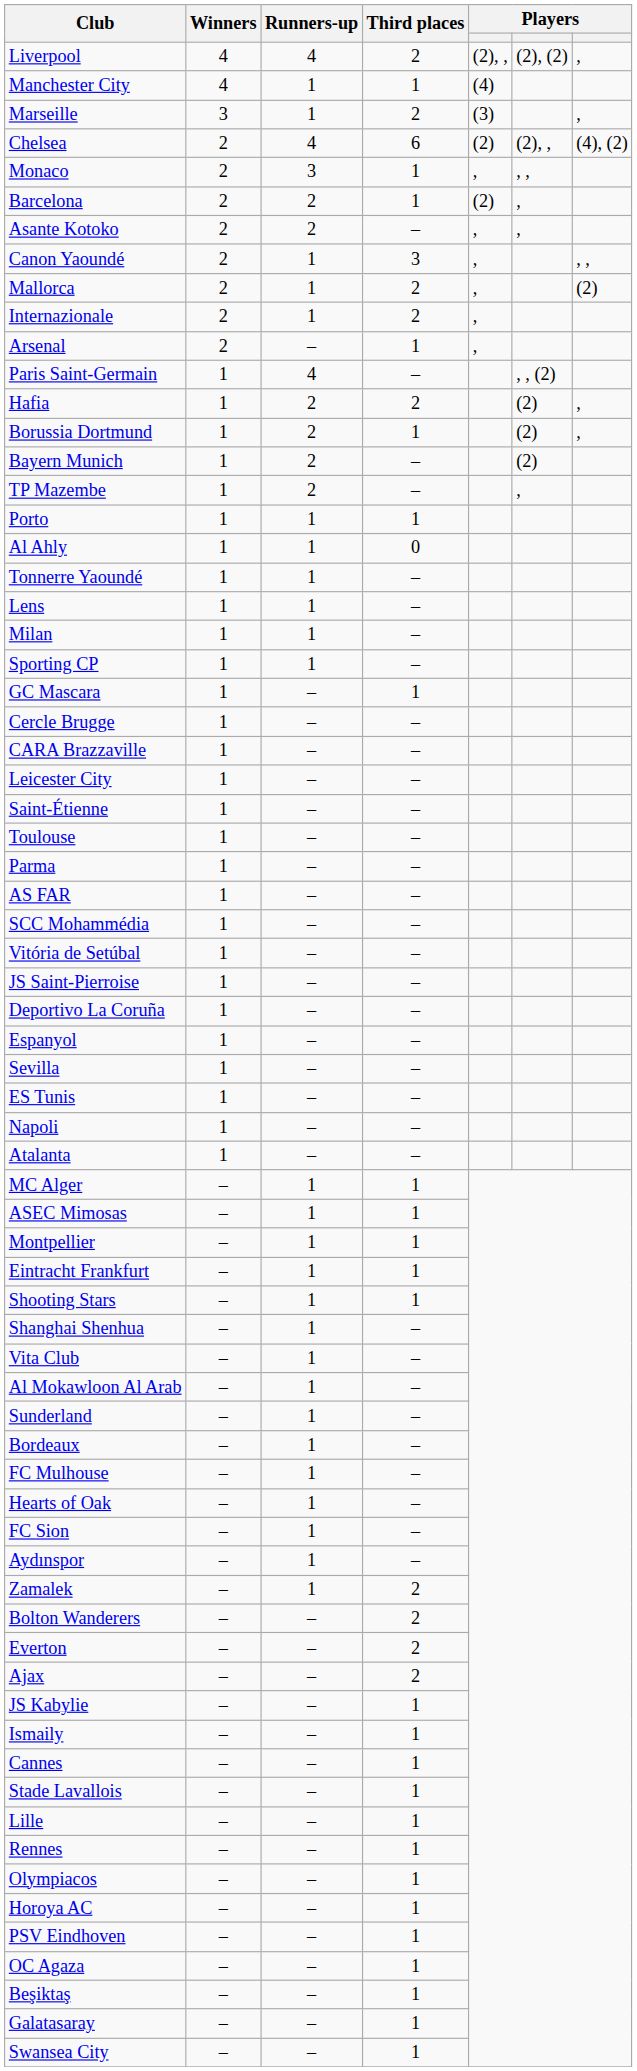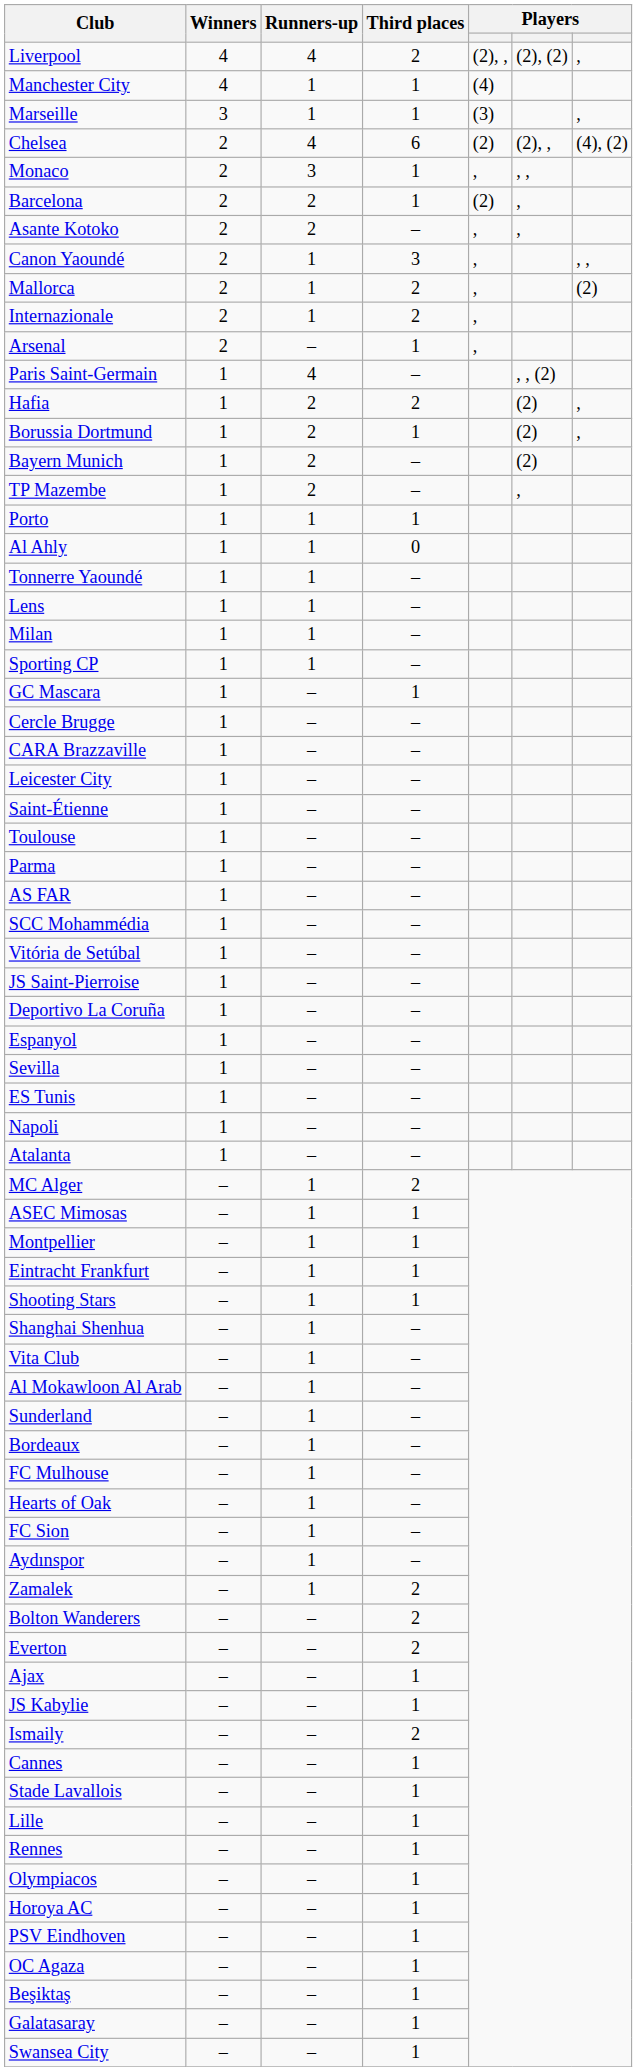 <table class="wikitable">
 <tr>
 <th rowspan=2>Club</th>
 <th rowspan=2>Winners</th>
 <th rowspan=2>Runners-up</th>
 <th rowspan=2>Third places</th>
 <th colspan=3>Players</th>
 </tr>
 <tr>
 <th></th>
 <th></th>
 <th></th>
 </tr>
 <tr>
 <td> <a href='#'>Liverpool</a></td>
 <td align=center>4</td>
 <td align=center>4</td>
 <td align=center>2</td>
 <td> (2), , </td>
 <td> (2),  (2)</td>
 <td>, </td>
 </tr>
 <tr>
 <td> <a href='#'>Manchester City</a></td>
 <td align=center>4</td>
 <td align=center>1</td>
 <td align=center>1</td>
 <td> (4)</td>
 <td></td>
 <td></td>
 </tr>
 <tr>
 <td> <a href='#'>Marseille</a></td>
 <td align=center>3</td>
 <td align=center>1</td>
-<td align=center>2</td>
+<td align=center>1</td>
 <td> (3)</td>
 <td></td>
 <td>, </td>
 </tr>
 <tr>
 <td> <a href='#'>Chelsea</a></td>
 <td align=center>2</td>
 <td align=center>4</td>
 <td align=center>6</td>
 <td> (2)</td>
 <td> (2), , </td>
 <td> (4),  (2)</td>
 </tr>
 <tr>
 <td> <a href='#'>Monaco</a></td>
 <td align=center>2</td>
 <td align=center>3</td>
 <td align=center>1</td>
 <td>, </td>
 <td>, , </td>
 <td></td>
 </tr>
 <tr>
 <td> <a href='#'>Barcelona</a></td>
 <td align=center>2</td>
 <td align=center>2</td>
 <td align=center>1</td>
 <td> (2)</td>
 <td>, </td>
 <td></td>
 </tr>
 <tr>
 <td> <a href='#'>Asante Kotoko</a></td>
 <td align=center>2</td>
 <td align=center>2</td>
 <td align=center>–</td>
 <td>, </td>
 <td>, </td>
 <td></td>
 </tr>
 <tr>
 <td> <a href='#'>Canon Yaoundé</a></td>
 <td align=center>2</td>
 <td align=center>1</td>
 <td align=center>3</td>
 <td>, </td>
 <td></td>
 <td>, , </td>
 </tr>
 <tr>
 <td> <a href='#'>Mallorca</a></td>
 <td align=center>2</td>
 <td align=center>1</td>
 <td align=center>2</td>
 <td>, </td>
 <td></td>
 <td> (2)</td>
 </tr>
 <tr>
 <td> <a href='#'>Internazionale</a></td>
 <td align=center>2</td>
 <td align=center>1</td>
 <td align=center>2</td>
 <td>, </td>
 <td></td>
 <td></td>
 </tr>
 <tr>
 <td> <a href='#'>Arsenal</a></td>
 <td align=center>2</td>
 <td align=center>–</td>
 <td align=center>1</td>
 <td>, </td>
 <td></td>
 <td></td>
 </tr>
 <tr>
 <td> <a href='#'>Paris Saint-Germain</a></td>
 <td align=center>1</td>
 <td align=center>4</td>
 <td align=center>–</td>
 <td></td>
 <td>, ,  (2)</td>
 <td></td>
 </tr>
 <tr>
 <td> <a href='#'>Hafia</a></td>
 <td align=center>1</td>
 <td align=center>2</td>
 <td align=center>2</td>
 <td></td>
 <td> (2)</td>
 <td>, </td>
 </tr>
 <tr>
 <td> <a href='#'>Borussia Dortmund</a></td>
 <td align=center>1</td>
 <td align=center>2</td>
 <td align=center>1</td>
 <td></td>
 <td> (2)</td>
 <td>, </td>
 </tr>
 <tr>
 <td> <a href='#'>Bayern Munich</a></td>
 <td align=center>1</td>
 <td align=center>2</td>
 <td align=center>–</td>
 <td></td>
 <td> (2)</td>
 <td></td>
 </tr>
 <tr>
 <td> <a href='#'>TP Mazembe</a></td>
 <td align=center>1</td>
 <td align=center>2</td>
 <td align=center>–</td>
 <td></td>
 <td>, </td>
 <td></td>
 </tr>
 <tr>
 <td> <a href='#'>Porto</a></td>
 <td align="center">1</td>
 <td align="center">1</td>
 <td align="center">1</td>
 <td></td>
 <td></td>
 <td></td>
 </tr>
 <tr>
 <td> <a href='#'>Al Ahly</a></td>
 <td align=center>1</td>
 <td align=center>1</td>
 <td align=center>0</td>
 <td></td>
 <td></td>
 <td></td>
 </tr>
 <tr>
 <td> <a href='#'>Tonnerre Yaoundé</a></td>
 <td align=center>1</td>
 <td align=center>1</td>
 <td align=center>–</td>
 <td></td>
 <td></td>
 <td></td>
 </tr>
 <tr>
 <td> <a href='#'>Lens</a></td>
 <td align=center>1</td>
 <td align=center>1</td>
 <td align=center>–</td>
 <td></td>
 <td></td>
 <td></td>
 </tr>
 <tr>
 <td> <a href='#'>Milan</a></td>
 <td align=center>1</td>
 <td align=center>1</td>
 <td align=center>–</td>
 <td></td>
 <td></td>
 <td></td>
 </tr>
 <tr>
 <td> <a href='#'>Sporting CP</a></td>
 <td align=center>1</td>
 <td align=center>1</td>
 <td align=center>–</td>
 <td></td>
 <td></td>
 <td></td>
 </tr>
 <tr>
 <td> <a href='#'>GC Mascara</a></td>
 <td align=center>1</td>
 <td align=center>–</td>
 <td align=center>1</td>
 <td></td>
 <td></td>
 <td></td>
 </tr>
 <tr>
 <td> <a href='#'>Cercle Brugge</a></td>
 <td align=center>1</td>
 <td align=center>–</td>
 <td align=center>–</td>
 <td></td>
 <td></td>
 <td></td>
 </tr>
 <tr>
 <td> <a href='#'>CARA Brazzaville</a></td>
 <td align=center>1</td>
 <td align=center>–</td>
 <td align=center>–</td>
 <td></td>
 <td></td>
 <td></td>
 </tr>
 <tr>
 <td> <a href='#'>Leicester City</a></td>
 <td align=center>1</td>
 <td align=center>–</td>
 <td align=center>–</td>
 <td></td>
 <td></td>
 <td></td>
 </tr>
 <tr>
 <td> <a href='#'>Saint-Étienne</a></td>
 <td align=center>1</td>
 <td align=center>–</td>
 <td align=center>–</td>
 <td></td>
 <td></td>
 <td></td>
 </tr>
 <tr>
 <td> <a href='#'>Toulouse</a></td>
 <td align=center>1</td>
 <td align=center>–</td>
 <td align=center>–</td>
 <td></td>
 <td></td>
 <td></td>
 </tr>
 <tr>
 <td> <a href='#'>Parma</a></td>
 <td align=center>1</td>
 <td align=center>–</td>
 <td align=center>–</td>
 <td></td>
 <td></td>
 <td></td>
 </tr>
 <tr>
 <td> <a href='#'>AS FAR</a></td>
 <td align=center>1</td>
 <td align=center>–</td>
 <td align=center>–</td>
 <td></td>
 <td></td>
 <td></td>
 </tr>
 <tr>
 <td> <a href='#'>SCC Mohammédia</a></td>
 <td align=center>1</td>
 <td align=center>–</td>
 <td align=center>–</td>
 <td></td>
 <td></td>
 <td></td>
 </tr>
 <tr>
 <td> <a href='#'>Vitória de Setúbal</a></td>
 <td align=center>1</td>
 <td align=center>–</td>
 <td align=center>–</td>
 <td></td>
 <td></td>
 <td></td>
 </tr>
 <tr>
 <td> <a href='#'>JS Saint-Pierroise</a></td>
 <td align=center>1</td>
 <td align=center>–</td>
 <td align=center>–</td>
 <td></td>
 <td></td>
 <td></td>
 </tr>
 <tr>
 <td> <a href='#'>Deportivo La Coruña</a></td>
 <td align=center>1</td>
 <td align=center>–</td>
 <td align=center>–</td>
 <td></td>
 <td></td>
 <td></td>
 </tr>
 <tr>
 <td> <a href='#'>Espanyol</a></td>
 <td align=center>1</td>
 <td align=center>–</td>
 <td align=center>–</td>
 <td></td>
 <td></td>
 <td></td>
 </tr>
 <tr>
 <td> <a href='#'>Sevilla</a></td>
 <td align=center>1</td>
 <td align=center>–</td>
 <td align=center>–</td>
 <td></td>
 <td></td>
 <td></td>
 </tr>
 <tr>
 <td> <a href='#'>ES Tunis</a></td>
 <td align=center>1</td>
 <td align=center>–</td>
 <td align=center>–</td>
 <td></td>
 <td></td>
 <td></td>
 </tr>
 <tr>
 <td> <a href='#'>Napoli</a></td>
 <td align=center>1</td>
 <td align=center>–</td>
 <td align=center>–</td>
 <td></td>
 <td></td>
 <td></td>
 </tr>
 <tr>
 <td> <a href='#'>Atalanta</a></td>
 <td align=center>1</td>
 <td align=center>–</td>
 <td align=center>–</td>
 <td></td>
 <td></td>
 <td></td>
 </tr>
 <tr>
 <td> <a href='#'>MC Alger</a></td>
 <td align=center>–</td>
 <td align=center>1</td>
-<td align=center>1</td>
+<td align=center>2</td>
 </tr>
 <tr>
 <td> <a href='#'>ASEC Mimosas</a></td>
 <td align=center>–</td>
 <td align=center>1</td>
 <td align=center>1</td>
 </tr>
 <tr>
 <td> <a href='#'>Montpellier</a></td>
 <td align=center>–</td>
 <td align=center>1</td>
 <td align=center>1</td>
 </tr>
 <tr>
 <td> <a href='#'>Eintracht Frankfurt</a></td>
 <td align=center>–</td>
 <td align=center>1</td>
 <td align=center>1</td>
 </tr>
 <tr>
 <td> <a href='#'>Shooting Stars</a></td>
 <td align=center>–</td>
 <td align=center>1</td>
 <td align=center>1</td>
 </tr>
 <tr>
 <td> <a href='#'>Shanghai Shenhua</a></td>
 <td align=center>–</td>
 <td align=center>1</td>
 <td align=center>–</td>
 </tr>
 <tr>
 <td> <a href='#'>Vita Club</a></td>
 <td align=center>–</td>
 <td align=center>1</td>
 <td align=center>–</td>
 </tr>
 <tr>
 <td> <a href='#'>Al Mokawloon Al Arab</a></td>
 <td align=center>–</td>
 <td align=center>1</td>
 <td align=center>–</td>
 </tr>
 <tr>
 <td> <a href='#'>Sunderland</a></td>
 <td align=center>–</td>
 <td align=center>1</td>
 <td align=center>–</td>
 </tr>
 <tr>
 <td> <a href='#'>Bordeaux</a></td>
 <td align=center>–</td>
 <td align=center>1</td>
 <td align=center>–</td>
 </tr>
 <tr>
 <td> <a href='#'>FC Mulhouse</a></td>
 <td align=center>–</td>
 <td align=center>1</td>
 <td align=center>–</td>
 </tr>
 <tr>
 <td> <a href='#'>Hearts of Oak</a></td>
 <td align=center>–</td>
 <td align=center>1</td>
 <td align=center>–</td>
 </tr>
 <tr>
 <td> <a href='#'>FC Sion</a></td>
 <td align=center>–</td>
 <td align=center>1</td>
 <td align=center>–</td>
 </tr>
 <tr>
 <td> <a href='#'>Aydınspor</a></td>
 <td align=center>–</td>
 <td align=center>1</td>
 <td align=center>–</td>
 </tr>
 <tr>
 <td> <a href='#'>Zamalek</a></td>
 <td align=center>–</td>
 <td align=center>1</td>
 <td align="center">2</td>
 </tr>
 <tr>
 <td> <a href='#'>Bolton Wanderers</a></td>
 <td align=center>–</td>
 <td align=center>–</td>
 <td align=center>2</td>
 </tr>
 <tr>
 <td> <a href='#'>Everton</a></td>
 <td align=center>–</td>
 <td align=center>–</td>
 <td align=center>2</td>
 </tr>
 <tr>
 <td> <a href='#'>Ajax</a></td>
 <td align=center>–</td>
 <td align=center>–</td>
-<td align=center>2</td>
+<td align=center>1</td>
 </tr>
 <tr>
 <td> <a href='#'>JS Kabylie</a></td>
 <td align=center>–</td>
 <td align=center>–</td>
 <td align=center>1</td>
 </tr>
 <tr>
 <td> <a href='#'>Ismaily</a></td>
 <td align=center>–</td>
 <td align=center>–</td>
-<td align=center>1</td>
+<td align=center>2</td>
 </tr>
 <tr>
 <td> <a href='#'>Cannes</a></td>
 <td align=center>–</td>
 <td align=center>–</td>
 <td align=center>1</td>
 </tr>
 <tr>
 <td> <a href='#'>Stade Lavallois</a></td>
 <td align=center>–</td>
 <td align=center>–</td>
 <td align=center>1</td>
 </tr>
 <tr>
 <td> <a href='#'>Lille</a></td>
 <td align=center>–</td>
 <td align=center>–</td>
 <td align=center>1</td>
 </tr>
 <tr>
 <td> <a href='#'>Rennes</a></td>
 <td align=center>–</td>
 <td align=center>–</td>
 <td align=center>1</td>
 </tr>
 <tr>
 <td> <a href='#'>Olympiacos</a></td>
 <td align=center>–</td>
 <td align=center>–</td>
 <td align=center>1</td>
 </tr>
 <tr>
 <td> <a href='#'>Horoya AC</a></td>
 <td align=center>–</td>
 <td align=center>–</td>
 <td align=center>1</td>
 </tr>
 <tr>
 <td> <a href='#'>PSV Eindhoven</a></td>
 <td align=center>–</td>
 <td align=center>–</td>
 <td align=center>1</td>
 </tr>
 <tr>
 <td> <a href='#'>OC Agaza</a></td>
 <td align=center>–</td>
 <td align=center>–</td>
 <td align=center>1</td>
 </tr>
 <tr>
 <td> <a href='#'>Beşiktaş</a></td>
 <td align=center>–</td>
 <td align=center>–</td>
 <td align=center>1</td>
 </tr>
 <tr>
 <td> <a href='#'>Galatasaray</a></td>
 <td align=center>–</td>
 <td align=center>–</td>
 <td align=center>1</td>
 </tr>
 <tr>
 <td> <a href='#'>Swansea City</a></td>
 <td align=center>–</td>
 <td align=center>–</td>
 <td align=center>1</td>
 </tr>
 </table>
